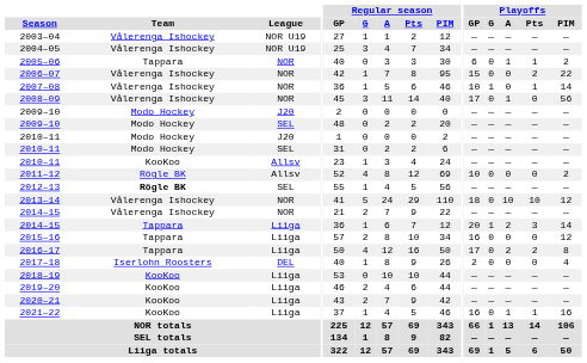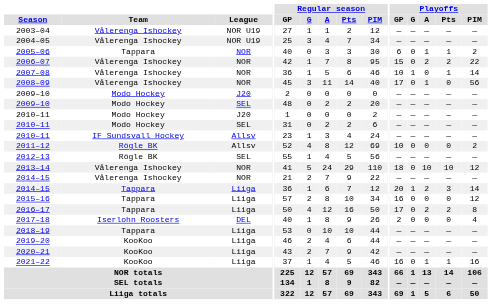 <table border="0" cellpadding="1" cellspacing="0" style="text-align:center; width:60em">
 <tr bgcolor="#e0e0e0">
 <th colspan="3" bgcolor="#ffffff"></th>
 <th rowspan="99" bgcolor="#ffffff"></th>
 <th colspan="5"><a href='#'>Regular season</a></th>
 <th rowspan="99" bgcolor="#ffffff"></th>
 <th colspan="5"><a href='#'>Playoffs</a></th>
 </tr>
 <tr bgcolor="#e0e0e0">
 <th><a href='#'>Season</a></th>
 <th>Team</th>
 <th>League</th>
 <th>GP</th>
 <th><a href='#'>G</a></th>
 <th><a href='#'>A</a></th>
 <th><a href='#'>Pts</a></th>
 <th><a href='#'>PIM</a></th>
 <th>GP</th>
 <th>G</th>
 <th>A</th>
 <th>Pts</th>
 <th>PIM</th>
 </tr>
 <tr>
 <td>2003–04</td>
 <td><a href='#'>Vålerenga Ishockey</a></td>
 <td>NOR U19</td>
 <td>27</td>
 <td>1</td>
 <td>1</td>
 <td>2</td>
 <td>12</td>
 <td>—</td>
 <td>—</td>
 <td>—</td>
 <td>—</td>
 <td>—</td>
 </tr>
 <tr bgcolor="#f0f0f0">
 <td>2004–05</td>
 <td>Vålerenga Ishockey</td>
 <td>NOR U19</td>
 <td>25</td>
 <td>3</td>
 <td>4</td>
 <td>7</td>
 <td>34</td>
 <td>—</td>
 <td>—</td>
 <td>—</td>
 <td>—</td>
 <td>—</td>
 </tr>
 <tr>
 <td><a href='#'>2005–06</a></td>
 <td>Tappara</td>
 <td><a href='#'>NOR</a></td>
 <td>40</td>
 <td>0</td>
 <td>3</td>
 <td>3</td>
 <td>30</td>
 <td>6</td>
 <td>0</td>
 <td>1</td>
 <td>1</td>
 <td>2</td>
 </tr>
 <tr bgcolor="#f0f0f0">
 <td><a href='#'>2006–07</a></td>
 <td>Vålerenga Ishockey</td>
 <td>NOR</td>
 <td>42</td>
 <td>1</td>
 <td>7</td>
 <td>8</td>
 <td>95</td>
 <td>15</td>
 <td>0</td>
-<td>0</td>
+<td>2</td>
 <td>2</td>
 <td>22</td>
 </tr>
 <tr>
 <td><a href='#'>2007–08</a></td>
 <td>Vålerenga Ishockey</td>
 <td>NOR</td>
 <td>36</td>
 <td>1</td>
 <td>5</td>
 <td>6</td>
 <td>46</td>
 <td>10</td>
 <td>1</td>
 <td>0</td>
 <td>1</td>
 <td>14</td>
 </tr>
 <tr bgcolor="#f0f0f0">
 <td><a href='#'>2008–09</a></td>
 <td>Vålerenga Ishockey</td>
 <td>NOR</td>
 <td>45</td>
 <td>3</td>
 <td>11</td>
 <td>14</td>
 <td>40</td>
 <td>17</td>
 <td>0</td>
 <td>1</td>
 <td>0</td>
 <td>56</td>
 </tr>
 <tr>
 <td>2009–10</td>
 <td><a href='#'>Modo Hockey</a></td>
 <td><a href='#'>J20</a></td>
 <td>2</td>
 <td>0</td>
 <td>0</td>
 <td>0</td>
 <td>0</td>
 <td>—</td>
 <td>—</td>
 <td>—</td>
 <td>—</td>
 <td>—</td>
 </tr>
 <tr bgcolor="#f0f0f0">
 <td><a href='#'>2009–10</a></td>
 <td>Modo Hockey</td>
 <td><a href='#'>SEL</a></td>
 <td>48</td>
 <td>0</td>
 <td>2</td>
 <td>2</td>
 <td>20</td>
 <td>—</td>
 <td>—</td>
 <td>—</td>
 <td>—</td>
 <td>—</td>
 </tr>
 <tr>
 <td>2010–11</td>
 <td>Modo Hockey</td>
 <td>J20</td>
 <td>1</td>
 <td>0</td>
 <td>0</td>
 <td>0</td>
 <td>2</td>
 <td>—</td>
 <td>—</td>
 <td>—</td>
 <td>—</td>
 <td>—</td>
 </tr>
 <tr bgcolor="#f0f0f0">
 <td><a href='#'>2010–11</a></td>
 <td>Modo Hockey</td>
 <td>SEL</td>
 <td>31</td>
 <td>0</td>
 <td>2</td>
 <td>2</td>
 <td>6</td>
 <td>—</td>
 <td>—</td>
 <td>—</td>
 <td>—</td>
 <td>—</td>
 </tr>
 <tr>
 <td><a href='#'>2010–11</a></td>
-<td>KooKoo</td>
+<td><a href='#'>IF Sundsvall Hockey</a></td>
 <td><a href='#'>Allsv</a></td>
 <td>23</td>
 <td>1</td>
 <td>3</td>
 <td>4</td>
 <td>24</td>
 <td>—</td>
 <td>—</td>
 <td>—</td>
 <td>—</td>
 <td>—</td>
 </tr>
 <tr bgcolor="#f0f0f0">
 <td><a href='#'>2011–12</a></td>
 <td><a href='#'>Rögle BK</a></td>
 <td>Allsv</td>
 <td>52</td>
 <td>4</td>
 <td>8</td>
 <td>12</td>
 <td>69</td>
 <td>10</td>
 <td>0</td>
 <td>0</td>
 <td>0</td>
 <td>2</td>
 </tr>
 <tr>
 <td><a href='#'>2012–13</a></td>
-<td><strong>Rögle BK</strong></td>
+<td>Rögle BK</td>
 <td>SEL</td>
 <td>55</td>
 <td>1</td>
 <td>4</td>
 <td>5</td>
 <td>56</td>
 <td>—</td>
 <td>—</td>
 <td>—</td>
 <td>—</td>
 <td>—</td>
 </tr>
 <tr bgcolor="#f0f0f0">
 <td><a href='#'>2013–14</a></td>
 <td>Vålerenga Ishockey</td>
 <td>NOR</td>
 <td>41</td>
 <td>5</td>
 <td>24</td>
 <td>29</td>
 <td>110</td>
 <td>18</td>
 <td>0</td>
 <td>10</td>
 <td>10</td>
 <td>12</td>
 </tr>
 <tr>
 <td><a href='#'>2014–15</a></td>
 <td>Vålerenga Ishockey</td>
 <td>NOR</td>
 <td>21</td>
 <td>2</td>
 <td>7</td>
 <td>9</td>
 <td>22</td>
 <td>—</td>
 <td>—</td>
 <td>—</td>
 <td>—</td>
 <td>—</td>
 </tr>
 <tr bgcolor="#f0f0f0">
 <td><a href='#'>2014–15</a></td>
 <td><a href='#'>Tappara</a></td>
 <td><a href='#'>Liiga</a></td>
 <td>36</td>
 <td>1</td>
 <td>6</td>
 <td>7</td>
 <td>12</td>
 <td>20</td>
 <td>1</td>
 <td>2</td>
 <td>3</td>
 <td>14</td>
 </tr>
 <tr>
 <td><a href='#'>2015–16</a></td>
 <td>Tappara</td>
 <td>Liiga</td>
 <td>57</td>
 <td>2</td>
 <td>8</td>
 <td>10</td>
 <td>34</td>
 <td>16</td>
 <td>0</td>
 <td>0</td>
 <td>0</td>
 <td>12</td>
 </tr>
 <tr bgcolor="#f0f0f0">
 <td><a href='#'>2016–17</a></td>
 <td>Tappara</td>
 <td>Liiga</td>
 <td>50</td>
 <td>4</td>
 <td>12</td>
 <td>16</td>
 <td>50</td>
 <td>17</td>
 <td>0</td>
 <td>2</td>
 <td>2</td>
 <td>8</td>
 </tr>
 <tr>
 <td><a href='#'>2017–18</a></td>
 <td><a href='#'>Iserlohn Roosters</a></td>
 <td><a href='#'>DEL</a></td>
 <td>40</td>
 <td>1</td>
 <td>8</td>
 <td>9</td>
 <td>26</td>
 <td>2</td>
 <td>0</td>
 <td>0</td>
 <td>0</td>
 <td>4</td>
 </tr>
 <tr bgcolor="#f0f0f0">
 <td><a href='#'>2018–19</a></td>
-<td><a href='#'>KooKoo</a></td>
+<td>Tappara</td>
 <td>Liiga</td>
 <td>53</td>
 <td>0</td>
 <td>10</td>
 <td>10</td>
 <td>44</td>
 <td>—</td>
 <td>—</td>
 <td>—</td>
 <td>—</td>
 <td>—</td>
 </tr>
 <tr>
 <td><a href='#'>2019–20</a></td>
 <td>KooKoo</td>
 <td>Liiga</td>
 <td>46</td>
 <td>2</td>
 <td>4</td>
 <td>6</td>
 <td>44</td>
 <td>—</td>
 <td>—</td>
 <td>—</td>
 <td>—</td>
 <td>—</td>
 </tr>
 <tr bgcolor="#f0f0f0">
 <td><a href='#'>2020–21</a></td>
 <td>KooKoo</td>
 <td>Liiga</td>
 <td>43</td>
 <td>2</td>
 <td>7</td>
 <td>9</td>
 <td>42</td>
 <td>—</td>
 <td>—</td>
 <td>—</td>
 <td>—</td>
 <td>—</td>
 </tr>
 <tr>
 <td><a href='#'>2021–22</a></td>
 <td>KooKoo</td>
 <td>Liiga</td>
 <td>37</td>
 <td>1</td>
 <td>4</td>
 <td>5</td>
 <td>46</td>
 <td>16</td>
 <td>0</td>
 <td>1</td>
 <td>1</td>
 <td>16</td>
 </tr>
 <tr bgcolor="#e0e0e0">
 <th colspan="3">NOR totals</th>
 <th>225</th>
 <th>12</th>
 <th>57</th>
 <th>69</th>
 <th>343</th>
 <th>66</th>
 <th>1</th>
 <th>13</th>
 <th>14</th>
 <th>106</th>
 </tr>
 <tr bgcolor="#e0e0e0">
 <th colspan="3">SEL totals</th>
 <th>134</th>
 <th>1</th>
 <th>8</th>
 <th>9</th>
 <th>82</th>
 <th>—</th>
 <th>—</th>
 <th>—</th>
 <th>—</th>
 <th>—</th>
 </tr>
 <tr bgcolor="#e0e0e0">
 <th colspan="3">Liiga totals</th>
 <th>322</th>
 <th>12</th>
 <th>57</th>
 <th>69</th>
 <th>343</th>
 <th>69</th>
 <th>1</th>
 <th>5</th>
 <th>6</th>
 <th>50</th>
 </tr>
 </table>
